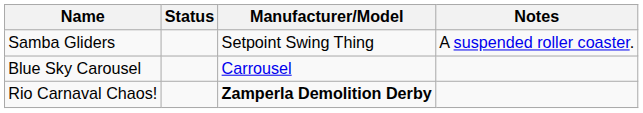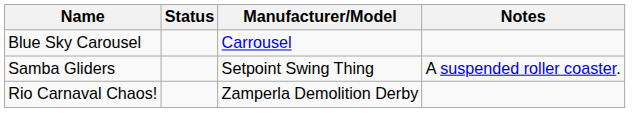 <table class="wikitable sortable">
 <tr>
 <th>Name</th>
 <th>Status</th>
 <th>Manufacturer/Model</th>
 <th>Notes</th>
 </tr>
 <tr>
+<td>Blue Sky Carousel</td>
+<td></td>
+<td><a href='#'>Carrousel</a></td>
+<td></td>
+</tr>
+<tr>
 <td>Samba Gliders</td>
 <td></td>
 <td>Setpoint Swing Thing</td>
 <td>A <a href='#'>suspended roller coaster</a>.</td>
 </tr>
 <tr>
-<td>Blue Sky Carousel</td>
-<td></td>
-<td><a href='#'>Carrousel</a></td>
-<td></td>
-</tr>
-<tr>
 <td>Rio Carnaval Chaos!</td>
 <td></td>
-<td><strong>Zamperla Demolition Derby</strong></td>
+<td>Zamperla Demolition Derby</td>
 <td></td>
 </tr>
 </table>
